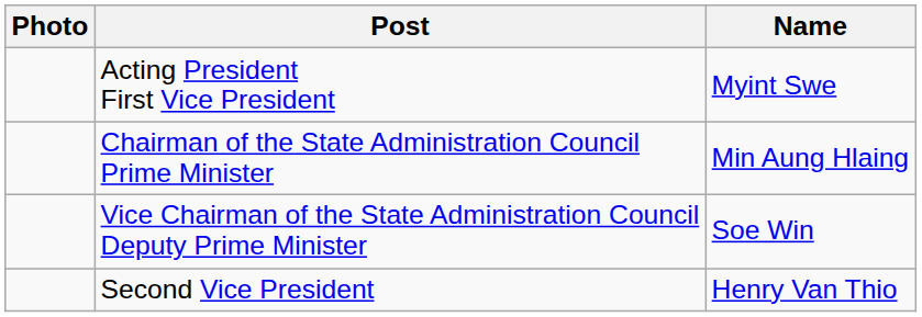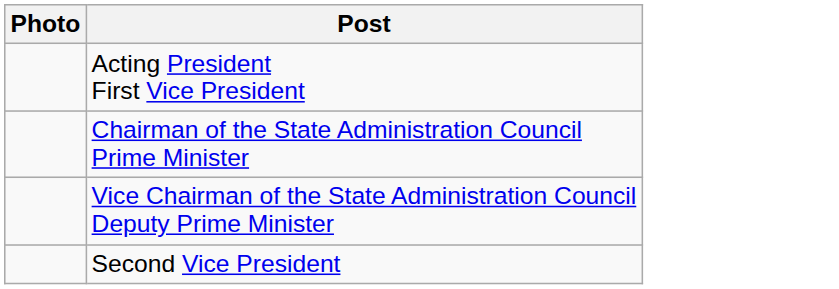 <table class=wikitable>
 <tr>
 <th>Photo</th>
 <th>Post</th>
-<th>Name</th>
 </tr>
 <tr>
 <td></td>
 <td>Acting <a href='#'>President</a><br>First <a href='#'>Vice President</a></td>
-<td><a href='#'>Myint Swe</a></td>
 </tr>
 <tr>
 <td></td>
 <td><a href='#'>Chairman of the State Administration Council</a><br><a href='#'>Prime Minister</a></td>
-<td><a href='#'>Min Aung Hlaing</a></td>
 </tr>
 <tr>
 <td></td>
 <td><a href='#'>Vice Chairman of the State Administration Council</a><br><a href='#'>Deputy Prime Minister</a></td>
-<td><a href='#'>Soe Win</a></td>
 </tr>
 <tr>
 <td></td>
 <td>Second <a href='#'>Vice President</a></td>
-<td><a href='#'>Henry Van Thio</a></td>
 </tr>
 </table>
